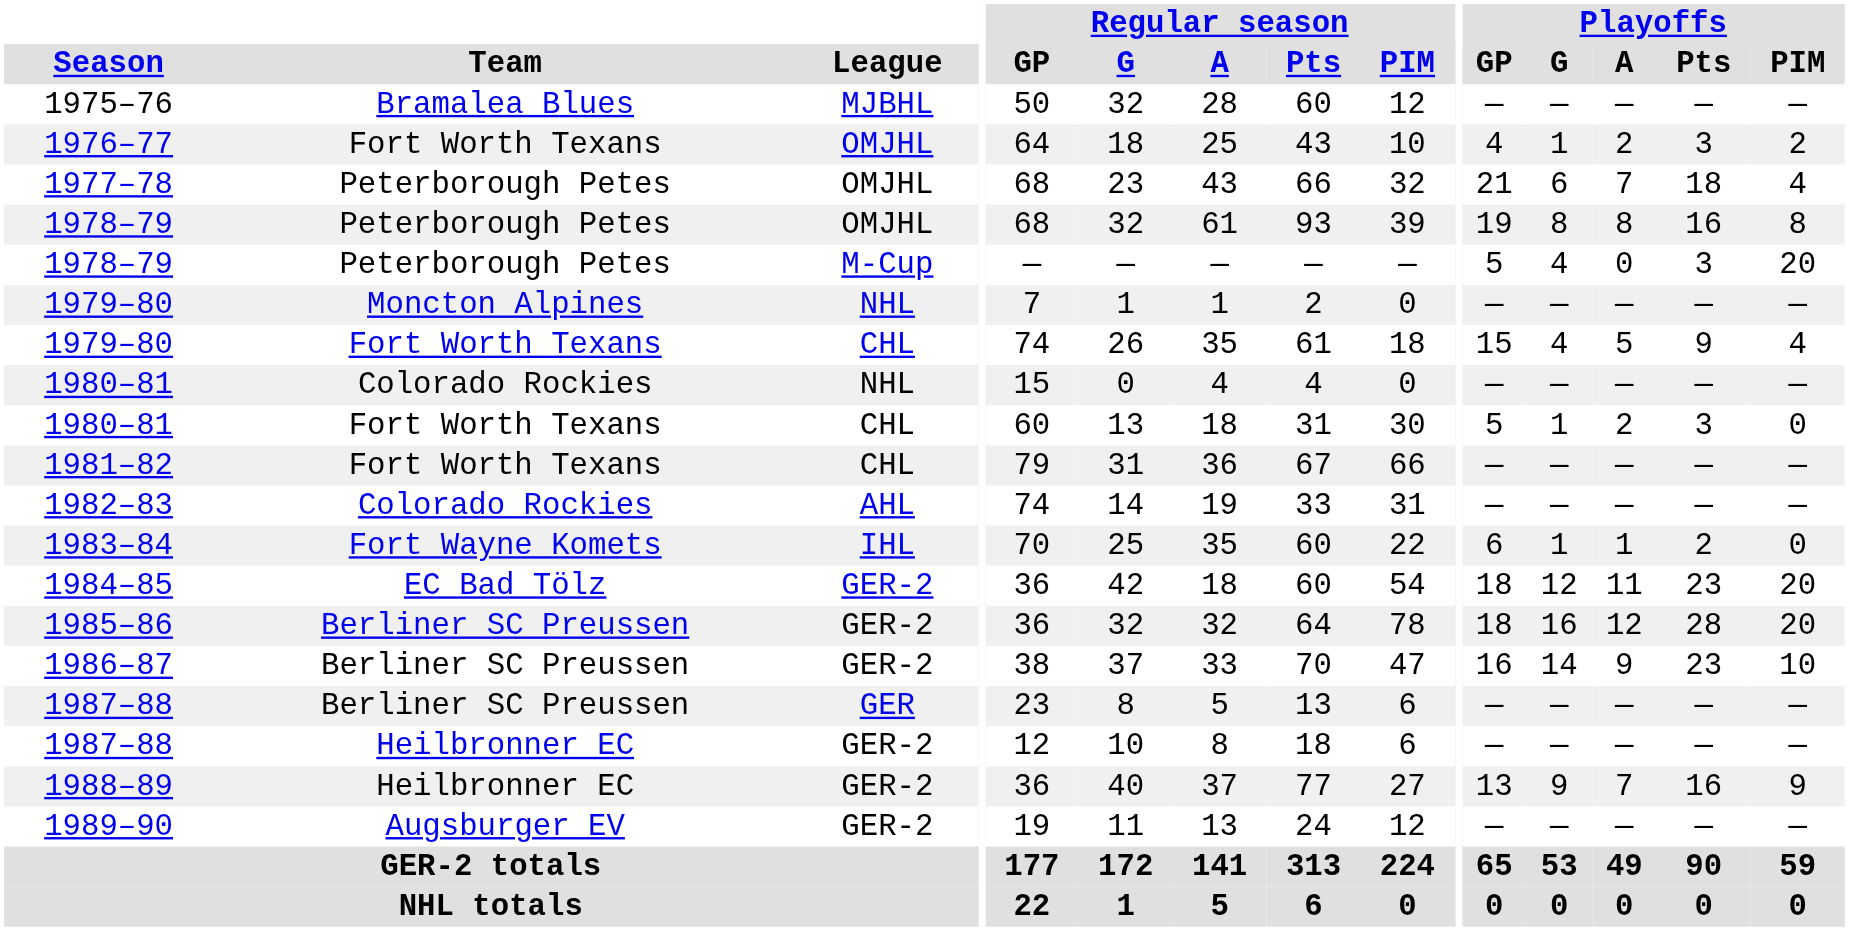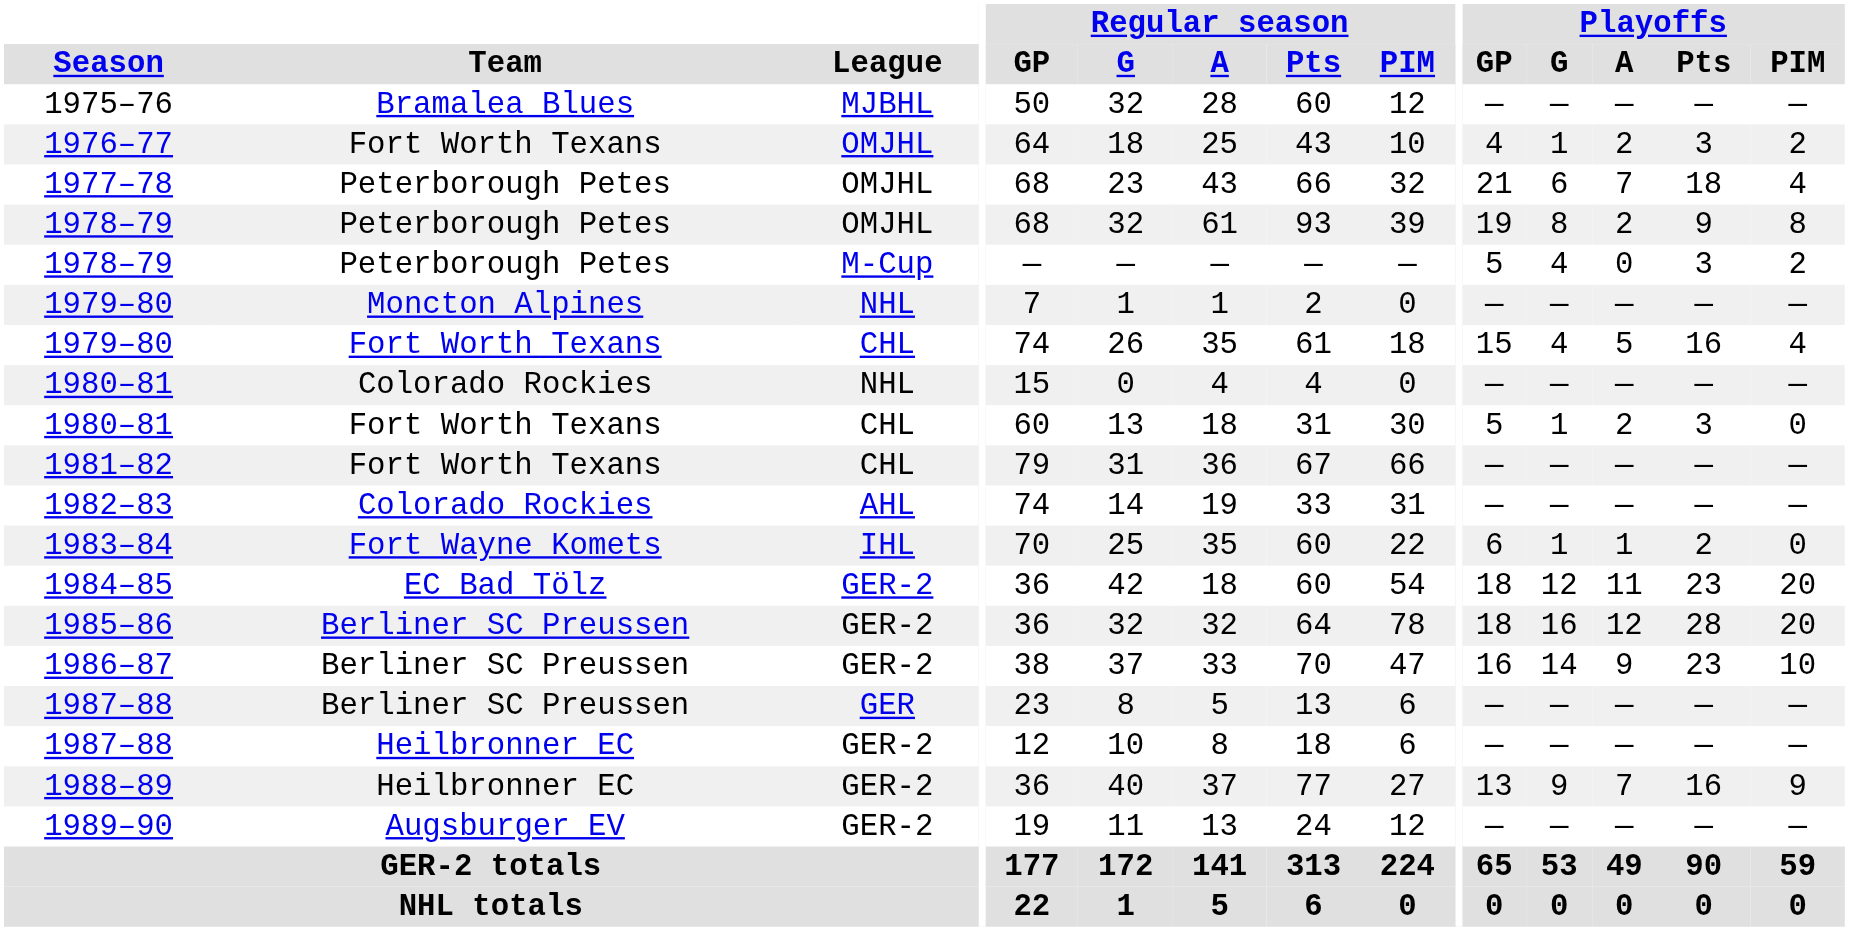 <table border="0" cellpadding="1" cellspacing="0" style="text-align:center; width:60em">
 <tr bgcolor="#e0e0e0">
 <th colspan="3" bgcolor="#ffffff"></th>
 <th rowspan="100" bgcolor="#ffffff"></th>
 <th colspan="5"><a href='#'>Regular season</a></th>
 <th rowspan="100" bgcolor="#ffffff"></th>
 <th colspan="5"><a href='#'>Playoffs</a></th>
 </tr>
 <tr bgcolor="#e0e0e0">
 <th><a href='#'>Season</a></th>
 <th>Team</th>
 <th>League</th>
 <th>GP</th>
 <th><a href='#'>G</a></th>
 <th><a href='#'>A</a></th>
 <th><a href='#'>Pts</a></th>
 <th><a href='#'>PIM</a></th>
 <th>GP</th>
 <th>G</th>
 <th>A</th>
 <th>Pts</th>
 <th>PIM</th>
 </tr>
 <tr>
 <td>1975–76</td>
 <td><a href='#'>Bramalea Blues</a></td>
 <td><a href='#'>MJBHL</a></td>
 <td>50</td>
 <td>32</td>
 <td>28</td>
 <td>60</td>
 <td>12</td>
 <td>—</td>
 <td>—</td>
 <td>—</td>
 <td>—</td>
 <td>—</td>
 </tr>
 <tr bgcolor="#f0f0f0">
 <td><a href='#'>1976–77</a></td>
 <td>Fort Worth Texans</td>
 <td><a href='#'>OMJHL</a></td>
 <td>64</td>
 <td>18</td>
 <td>25</td>
 <td>43</td>
 <td>10</td>
 <td>4</td>
 <td>1</td>
 <td>2</td>
 <td>3</td>
 <td>2</td>
 </tr>
 <tr>
 <td><a href='#'>1977–78</a></td>
 <td>Peterborough Petes</td>
 <td>OMJHL</td>
 <td>68</td>
 <td>23</td>
 <td>43</td>
 <td>66</td>
 <td>32</td>
 <td>21</td>
 <td>6</td>
 <td>7</td>
 <td>18</td>
 <td>4</td>
 </tr>
 <tr bgcolor="#f0f0f0">
 <td><a href='#'>1978–79</a></td>
 <td>Peterborough Petes</td>
 <td>OMJHL</td>
 <td>68</td>
 <td>32</td>
 <td>61</td>
 <td>93</td>
 <td>39</td>
 <td>19</td>
 <td>8</td>
-<td>8</td>
-<td>16</td>
+<td>2</td>
+<td>9</td>
 <td>8</td>
 </tr>
 <tr>
 <td><a href='#'>1978–79</a></td>
 <td>Peterborough Petes</td>
 <td><a href='#'>M-Cup</a></td>
 <td>—</td>
 <td>—</td>
 <td>—</td>
 <td>—</td>
 <td>—</td>
 <td>5</td>
 <td>4</td>
 <td>0</td>
 <td>3</td>
-<td>20</td>
+<td>2</td>
 </tr>
 <tr bgcolor="#f0f0f0">
 <td><a href='#'>1979–80</a></td>
 <td><a href='#'>Moncton Alpines</a></td>
 <td><a href='#'>NHL</a></td>
 <td>7</td>
 <td>1</td>
 <td>1</td>
 <td>2</td>
 <td>0</td>
 <td>—</td>
 <td>—</td>
 <td>—</td>
 <td>—</td>
 <td>—</td>
 </tr>
 <tr>
 <td><a href='#'>1979–80</a></td>
 <td><a href='#'>Fort Worth Texans</a></td>
 <td><a href='#'>CHL</a></td>
 <td>74</td>
 <td>26</td>
 <td>35</td>
 <td>61</td>
 <td>18</td>
 <td>15</td>
 <td>4</td>
 <td>5</td>
-<td>9</td>
+<td>16</td>
 <td>4</td>
 </tr>
 <tr bgcolor="#f0f0f0">
 <td><a href='#'>1980–81</a></td>
 <td>Colorado Rockies</td>
 <td>NHL</td>
 <td>15</td>
 <td>0</td>
 <td>4</td>
 <td>4</td>
 <td>0</td>
 <td>—</td>
 <td>—</td>
 <td>—</td>
 <td>—</td>
 <td>—</td>
 </tr>
 <tr>
 <td><a href='#'>1980–81</a></td>
 <td>Fort Worth Texans</td>
 <td>CHL</td>
 <td>60</td>
 <td>13</td>
 <td>18</td>
 <td>31</td>
 <td>30</td>
 <td>5</td>
 <td>1</td>
 <td>2</td>
 <td>3</td>
 <td>0</td>
 </tr>
 <tr bgcolor="#f0f0f0">
 <td><a href='#'>1981–82</a></td>
 <td>Fort Worth Texans</td>
 <td>CHL</td>
 <td>79</td>
 <td>31</td>
 <td>36</td>
 <td>67</td>
 <td>66</td>
 <td>—</td>
 <td>—</td>
 <td>—</td>
 <td>—</td>
 <td>—</td>
 </tr>
 <tr>
 <td><a href='#'>1982–83</a></td>
 <td><a href='#'>Colorado Rockies</a></td>
 <td><a href='#'>AHL</a></td>
 <td>74</td>
 <td>14</td>
 <td>19</td>
 <td>33</td>
 <td>31</td>
 <td>—</td>
 <td>—</td>
 <td>—</td>
 <td>—</td>
 <td>—</td>
 </tr>
 <tr bgcolor="#f0f0f0">
 <td><a href='#'>1983–84</a></td>
 <td><a href='#'>Fort Wayne Komets</a></td>
 <td><a href='#'>IHL</a></td>
 <td>70</td>
 <td>25</td>
 <td>35</td>
 <td>60</td>
 <td>22</td>
 <td>6</td>
 <td>1</td>
 <td>1</td>
 <td>2</td>
 <td>0</td>
 </tr>
 <tr>
 <td><a href='#'>1984–85</a></td>
 <td><a href='#'>EC Bad Tölz</a></td>
 <td><a href='#'>GER-2</a></td>
 <td>36</td>
 <td>42</td>
 <td>18</td>
 <td>60</td>
 <td>54</td>
 <td>18</td>
 <td>12</td>
 <td>11</td>
 <td>23</td>
 <td>20</td>
 </tr>
 <tr bgcolor="#f0f0f0">
 <td><a href='#'>1985–86</a></td>
 <td><a href='#'>Berliner SC Preussen</a></td>
 <td>GER-2</td>
 <td>36</td>
 <td>32</td>
 <td>32</td>
 <td>64</td>
 <td>78</td>
 <td>18</td>
 <td>16</td>
 <td>12</td>
 <td>28</td>
 <td>20</td>
 </tr>
 <tr>
 <td><a href='#'>1986–87</a></td>
 <td>Berliner SC Preussen</td>
 <td>GER-2</td>
 <td>38</td>
 <td>37</td>
 <td>33</td>
 <td>70</td>
 <td>47</td>
 <td>16</td>
 <td>14</td>
 <td>9</td>
 <td>23</td>
 <td>10</td>
 </tr>
 <tr bgcolor="#f0f0f0">
 <td><a href='#'>1987–88</a></td>
 <td>Berliner SC Preussen</td>
 <td><a href='#'>GER</a></td>
 <td>23</td>
 <td>8</td>
 <td>5</td>
 <td>13</td>
 <td>6</td>
 <td>—</td>
 <td>—</td>
 <td>—</td>
 <td>—</td>
 <td>—</td>
 </tr>
 <tr>
 <td><a href='#'>1987–88</a></td>
 <td><a href='#'>Heilbronner EC</a></td>
 <td>GER-2</td>
 <td>12</td>
 <td>10</td>
 <td>8</td>
 <td>18</td>
 <td>6</td>
 <td>—</td>
 <td>—</td>
 <td>—</td>
 <td>—</td>
 <td>—</td>
 </tr>
 <tr bgcolor="#f0f0f0">
 <td><a href='#'>1988–89</a></td>
 <td>Heilbronner EC</td>
 <td>GER-2</td>
 <td>36</td>
 <td>40</td>
 <td>37</td>
 <td>77</td>
 <td>27</td>
 <td>13</td>
 <td>9</td>
 <td>7</td>
 <td>16</td>
 <td>9</td>
 </tr>
 <tr>
 <td><a href='#'>1989–90</a></td>
 <td><a href='#'>Augsburger EV</a></td>
 <td>GER-2</td>
 <td>19</td>
 <td>11</td>
 <td>13</td>
 <td>24</td>
 <td>12</td>
 <td>—</td>
 <td>—</td>
 <td>—</td>
 <td>—</td>
 <td>—</td>
 </tr>
 <tr bgcolor="#e0e0e0">
 <th colspan="3">GER-2 totals</th>
 <th>177</th>
 <th>172</th>
 <th>141</th>
 <th>313</th>
 <th>224</th>
 <th>65</th>
 <th>53</th>
 <th>49</th>
 <th>90</th>
 <th>59</th>
 </tr>
 <tr bgcolor="#e0e0e0">
 <th colspan="3">NHL totals</th>
 <th>22</th>
 <th>1</th>
 <th>5</th>
 <th>6</th>
 <th>0</th>
 <th>0</th>
 <th>0</th>
 <th>0</th>
 <th>0</th>
 <th>0</th>
 </tr>
 </table>
